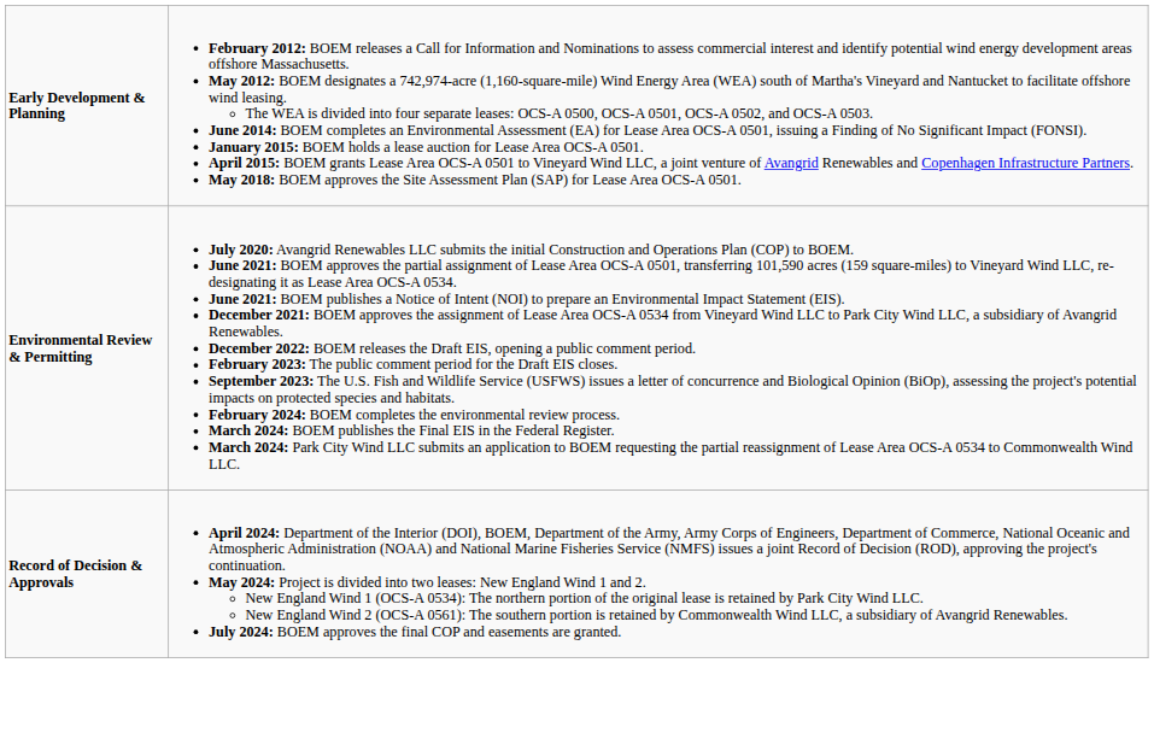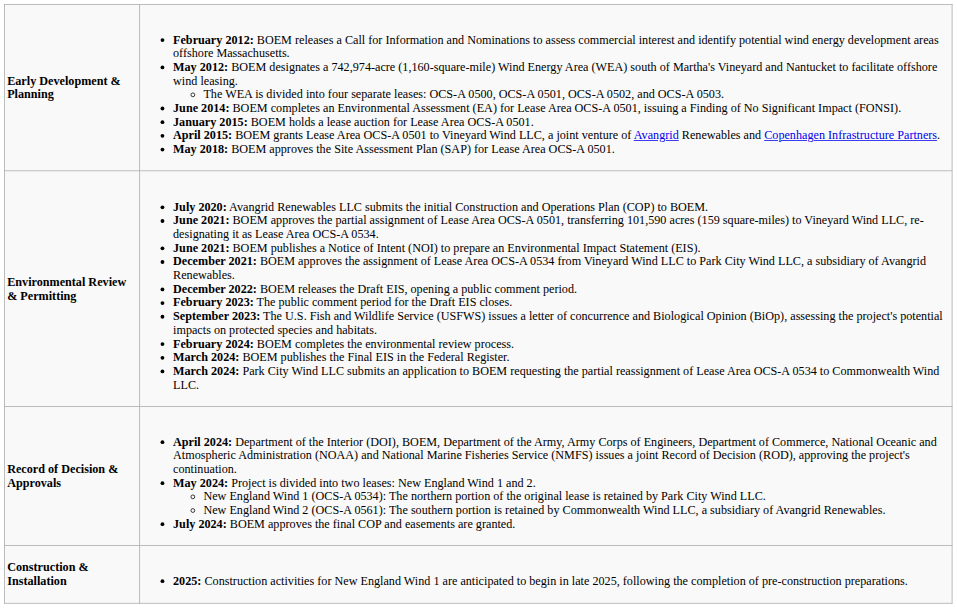 <table class="wikitable">
 <tr>
 <td><strong>Early Development & Planning</strong></td>
 <td><br><ul><li><strong>February 2012:</strong> BOEM releases a Call for Information and Nominations to assess commercial interest and identify potential wind energy development areas offshore Massachusetts.</li><li><strong>May 2012:</strong> BOEM designates a 742,974-acre (1,160-square-mile) Wind Energy Area (WEA) south of Martha's Vineyard and Nantucket to facilitate offshore wind leasing.<ul><li>The WEA is divided into four separate leases: OCS-A 0500, OCS-A 0501, OCS-A 0502, and OCS-A 0503.</li></ul></li><li><strong>June 2014:</strong> BOEM completes an Environmental Assessment (EA) for Lease Area OCS-A 0501, issuing a Finding of No Significant Impact (FONSI).</li><li><strong>January 2015:</strong> BOEM holds a lease auction for Lease Area OCS-A 0501.</li><li><strong>April 2015:</strong> BOEM grants Lease Area OCS-A 0501 to Vineyard Wind LLC, a joint venture of <a href='#'>Avangrid</a> Renewables and <a href='#'>Copenhagen Infrastructure Partners</a>.</li><li><strong>May 2018:</strong> BOEM approves the Site Assessment Plan (SAP) for Lease Area OCS-A 0501.</li></ul></td>
 </tr>
 <tr>
 <td><strong>Environmental Review & Permitting</strong></td>
 <td><br><ul><li><strong>July 2020:</strong> Avangrid Renewables LLC submits the initial Construction and Operations Plan (COP) to BOEM.</li><li><strong>June 2021:</strong> BOEM approves the partial assignment of Lease Area OCS-A 0501, transferring 101,590 acres (159 square-miles) to Vineyard Wind LLC, re-designating it as Lease Area OCS-A 0534.</li><li><strong>June 2021:</strong> BOEM publishes a Notice of Intent (NOI) to prepare an Environmental Impact Statement (EIS).</li><li><strong>December 2021:</strong> BOEM approves the assignment of Lease Area OCS-A 0534 from Vineyard Wind LLC to Park City Wind LLC, a subsidiary of Avangrid Renewables.</li><li><strong>December 2022:</strong> BOEM releases the Draft EIS, opening a public comment period.</li><li><strong>February 2023:</strong> The public comment period for the Draft EIS closes.</li><li><strong>September  2023:</strong> The U.S. Fish and Wildlife Service (USFWS) issues a letter of concurrence and Biological Opinion (BiOp), assessing the project's potential impacts on protected species and habitats.</li><li><strong>February 2024:</strong> BOEM completes the environmental review process.</li><li><strong>March 2024:</strong> BOEM publishes the Final EIS in the Federal Register.</li><li><strong>March 2024:</strong> Park City Wind LLC submits an application to BOEM requesting the partial reassignment of Lease Area OCS-A 0534 to Commonwealth Wind LLC.</li></ul></td>
 </tr>
 <tr>
 <td><strong>Record of Decision & Approvals</strong></td>
 <td><br><ul><li><strong>April 2024:</strong> Department of the Interior (DOI), BOEM, Department of the Army, Army Corps of Engineers, Department of Commerce, National Oceanic and Atmospheric Administration (NOAA) and National Marine Fisheries Service (NMFS) issues a joint Record of Decision (ROD), approving the project's continuation.</li><li><strong>May 2024:</strong> Project is divided into two leases: New England Wind 1 and 2.<ul><li>New England Wind 1 (OCS-A 0534): The northern portion of the original lease is retained by Park City Wind LLC.</li><li>New England Wind 2 (OCS-A 0561): The southern portion is retained by Commonwealth Wind LLC, a subsidiary of Avangrid Renewables.</li></ul></li><li><strong>July 2024:</strong> BOEM approves the final COP and easements are granted.</li></ul></td>
 </tr>
+<tr>
+<td><strong>Construction & Installation</strong></td>
+<td><br><ul><li><strong>2025:</strong> Construction activities for New England Wind 1 are anticipated to begin in late 2025, following the completion of pre-construction preparations.</li></ul></td>
+</tr>
 </table>
